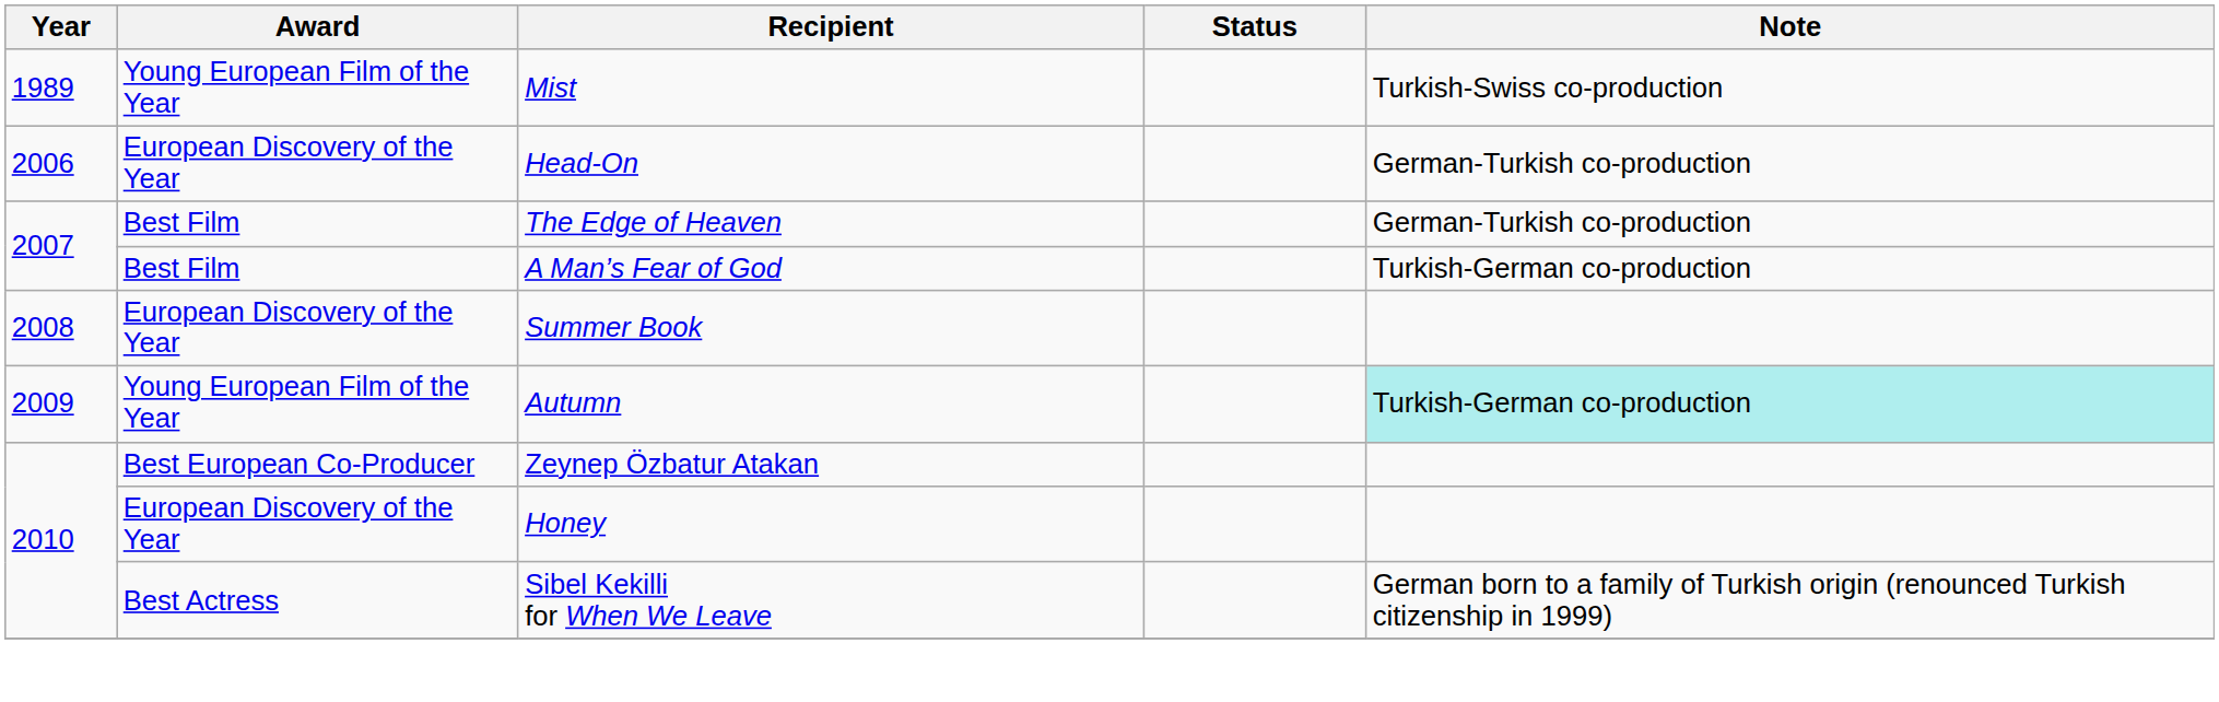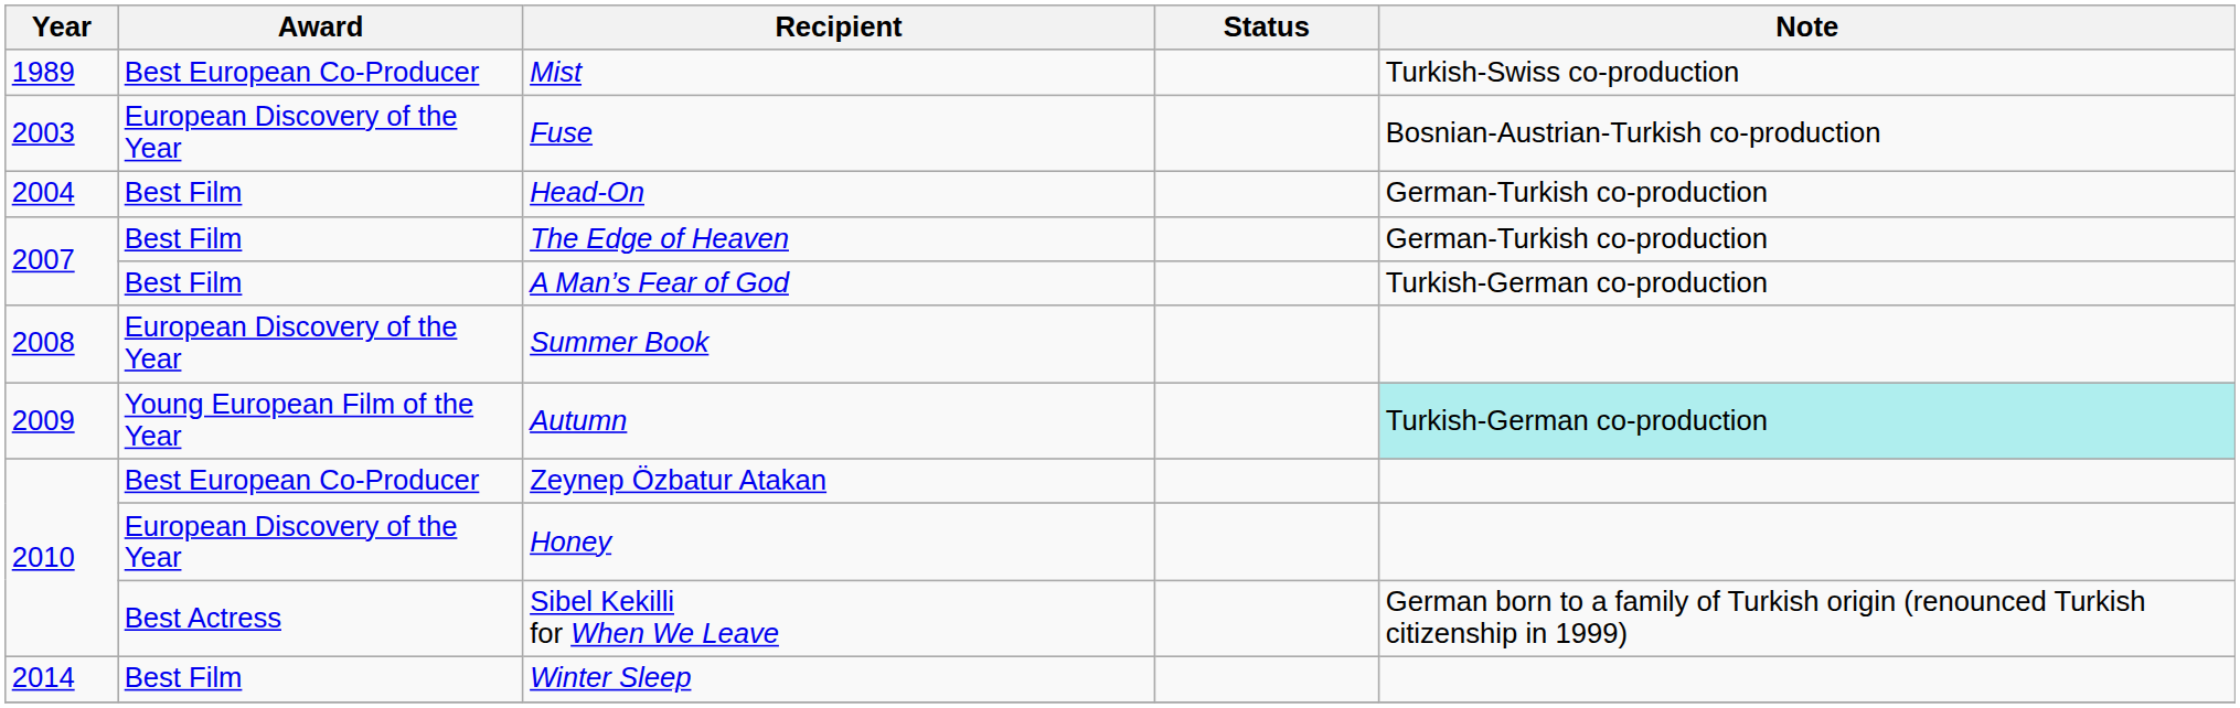 <table class="wikitable" width="100%" cellpadding="5">
 <tr>
 <th width="5%">Year</th>
 <th width="18%">Award</th>
 <th width="28%">Recipient</th>
 <th width="10%">Status</th>
 <th width="38%">Note</th>
 </tr>
 <tr>
 <td><a href='#'>1989</a></td>
-<td><a href='#'>Young European Film of the Year</a></td>
+<td><a href='#'>Best European Co-Producer</a></td>
 <td><em><a href='#'>Mist</a></em></td>
 <td></td>
 <td>Turkish-Swiss co-production</td>
 </tr>
 <tr>
-<td><a href='#'>2006</a></td>
+<td><a href='#'>2003</a></td>
 <td><a href='#'>European Discovery of the Year</a></td>
+<td><em><a href='#'>Fuse</a></em></td>
+<td></td>
+<td>Bosnian-Austrian-Turkish co-production</td>
+</tr>
+<tr>
+<td><a href='#'>2004</a></td>
+<td><a href='#'>Best Film</a></td>
 <td><em><a href='#'>Head-On</a></em></td>
 <td></td>
 <td>German-Turkish co-production</td>
 </tr>
 <tr>
 <td rowspan="2"><a href='#'>2007</a></td>
 <td><a href='#'>Best Film</a></td>
 <td><em><a href='#'>The Edge of Heaven</a></em></td>
 <td></td>
 <td>German-Turkish co-production</td>
 </tr>
 <tr>
 <td><a href='#'>Best Film</a></td>
 <td><em><a href='#'>A Man’s Fear of God</a></em></td>
 <td></td>
 <td>Turkish-German co-production</td>
 </tr>
 <tr>
 <td><a href='#'>2008</a></td>
 <td><a href='#'>European Discovery of the Year</a></td>
 <td><em><a href='#'>Summer Book</a></em></td>
 <td></td>
 <td></td>
 </tr>
 <tr>
 <td><a href='#'>2009</a></td>
 <td><a href='#'>Young European Film of the Year</a></td>
 <td><em><a href='#'>Autumn</a></em></td>
 <td></td>
 <td style="background: paleturquoise;">Turkish-German co-production</td>
 </tr>
 <tr>
 <td rowspan="3"><a href='#'>2010</a></td>
 <td><a href='#'>Best European Co-Producer</a></td>
 <td><a href='#'>Zeynep Özbatur Atakan</a></td>
 <td></td>
 <td></td>
 </tr>
 <tr>
 <td><a href='#'>European Discovery of the Year</a></td>
 <td><em><a href='#'>Honey</a></em></td>
 <td></td>
 <td></td>
 </tr>
 <tr>
 <td><a href='#'>Best Actress</a></td>
 <td><a href='#'>Sibel Kekilli</a> <br>for <em><a href='#'>When We Leave</a></em></td>
 <td></td>
 <td>German born to a family of Turkish origin (renounced Turkish citizenship in 1999)</td>
 </tr>
 <tr>
+<td><a href='#'>2014</a></td>
+<td><a href='#'>Best Film</a></td>
+<td><em><a href='#'>Winter Sleep</a></em></td>
+<td></td>
+<td></td>
+</tr>
+<tr>
 </tr>
 </table>
